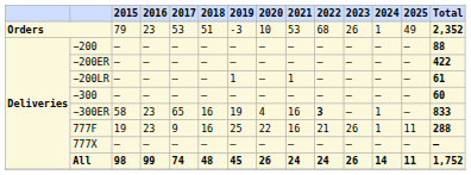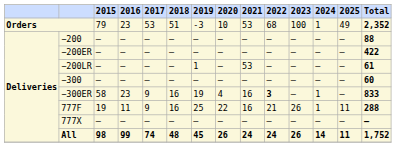 <table class="wikitable" style="margin:1em 1em 1em 300; border:1px #aaa solid;  background:#fbf8db;">
 <tr style="font-weight:bold; background:#ccddff; padding:0.4em;">
 <td></td>
 <td></td>
 <td>2015</td>
 <td>2016</td>
 <td>2017</td>
 <td>2018</td>
 <td>2019</td>
 <td>2020</td>
 <td>2021</td>
 <td>2022</td>
 <td>2023</td>
 <td>2024</td>
 <td>2025</td>
 <td>Total</td>
 </tr>
 <tr>
 <td colspan="2"><strong>Orders</strong></td>
 <td>79</td>
 <td>23</td>
 <td>53</td>
 <td>51</td>
 <td>-3</td>
 <td>10</td>
 <td>53</td>
 <td>68</td>
-<td>26</td>
+<td>100</td>
 <td>1</td>
 <td>49</td>
 <td><strong>2,352</strong></td>
 </tr>
 <tr>
 <td rowspan="8"><strong>Deliveries</strong></td>
 <td>−200</td>
 <td>–</td>
 <td>–</td>
 <td>–</td>
 <td>–</td>
 <td>–</td>
 <td>–</td>
 <td>–</td>
 <td>–</td>
 <td>–</td>
 <td>–</td>
 <td>–</td>
 <td><strong>88</strong></td>
 </tr>
 <tr>
 <td>−200ER</td>
 <td>–</td>
 <td>–</td>
 <td>–</td>
 <td>–</td>
 <td>–</td>
 <td>–</td>
 <td>–</td>
 <td>–</td>
 <td>–</td>
 <td>–</td>
 <td>–</td>
 <td><strong>422</strong></td>
 </tr>
 <tr>
 <td>−200LR</td>
 <td>–</td>
 <td>–</td>
 <td>–</td>
 <td>–</td>
 <td>1</td>
 <td>–</td>
-<td>1</td>
+<td>53</td>
 <td>–</td>
 <td>–</td>
 <td>–</td>
 <td>–</td>
 <td><strong>61</strong></td>
 </tr>
 <tr>
 <td>−300</td>
 <td>–</td>
 <td>–</td>
 <td>–</td>
 <td>–</td>
 <td>–</td>
 <td>–</td>
 <td>–</td>
 <td>–</td>
 <td>–</td>
 <td>–</td>
 <td>–</td>
 <td><strong>60</strong></td>
 </tr>
 <tr>
 <td>−300ER</td>
 <td>58</td>
 <td>23</td>
-<td>65</td>
+<td>9</td>
 <td>16</td>
 <td>19</td>
 <td>4</td>
 <td>16</td>
 <td><strong>3</strong></td>
 <td>–</td>
 <td>1</td>
 <td>–</td>
 <td><strong>833</strong></td>
 </tr>
 <tr>
 <td>777F</td>
 <td>19</td>
-<td>23</td>
+<td>11</td>
 <td>9</td>
 <td>16</td>
 <td>25</td>
 <td>22</td>
 <td>16</td>
 <td>21</td>
 <td>26</td>
 <td>1</td>
 <td>11</td>
 <td><strong>288</strong></td>
 </tr>
 <tr>
 <td>777X</td>
 <td>–</td>
 <td>–</td>
 <td>–</td>
 <td>–</td>
 <td>–</td>
 <td>–</td>
 <td>–</td>
 <td>–</td>
 <td>–</td>
 <td>–</td>
 <td>–</td>
 <td><strong>–</strong></td>
 </tr>
 <tr>
 <td><strong>All</strong></td>
 <td><strong>98</strong></td>
 <td><strong>99</strong></td>
 <td><strong>74</strong></td>
 <td><strong>48</strong></td>
 <td><strong>45</strong></td>
 <td><strong>26</strong></td>
 <td><strong>24</strong></td>
 <td><strong>24</strong></td>
 <td><strong>26</strong></td>
 <td><strong>14</strong></td>
 <td><strong>11</strong></td>
 <td><strong>1,752</strong></td>
 </tr>
 <tr>
 </tr>
 </table>
